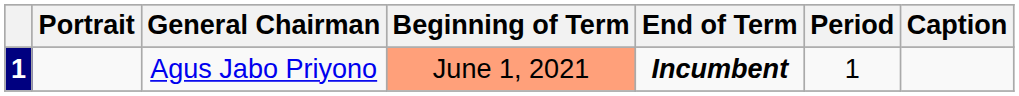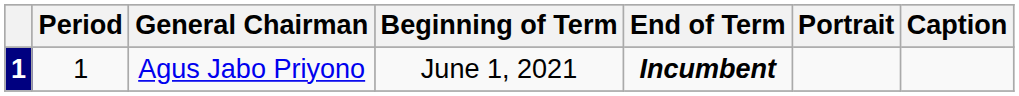 <table class="wikitable">
 <tr>
 <th></th>
-<th>Portrait</th>
+<th>Period</th>
 <th>General Chairman</th>
 <th>Beginning of Term</th>
 <th>End of Term</th>
-<th>Period</th>
+<th>Portrait</th>
 <th>Caption</th>
 </tr>
 <tr align="center">
 <th style="background:#000080; color:white">1</th>
+<td>1</td>
+<td><a href='#'>Agus Jabo Priyono</a></td>
+<td>June 1, 2021</td>
+<td><strong><em>Incumbent</em></strong></td>
 <td></td>
-<td><a href='#'>Agus Jabo Priyono</a></td>
-<td style="background: lightsalmon;">June 1, 2021</td>
-<td><strong><em>Incumbent</em></strong></td>
-<td>1</td>
 <td></td>
 </tr>
 </table>
